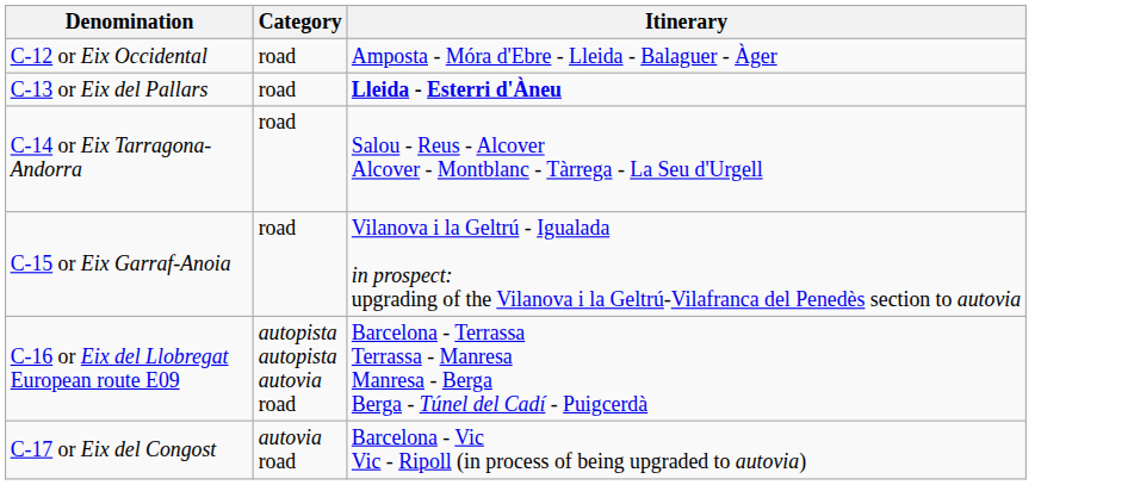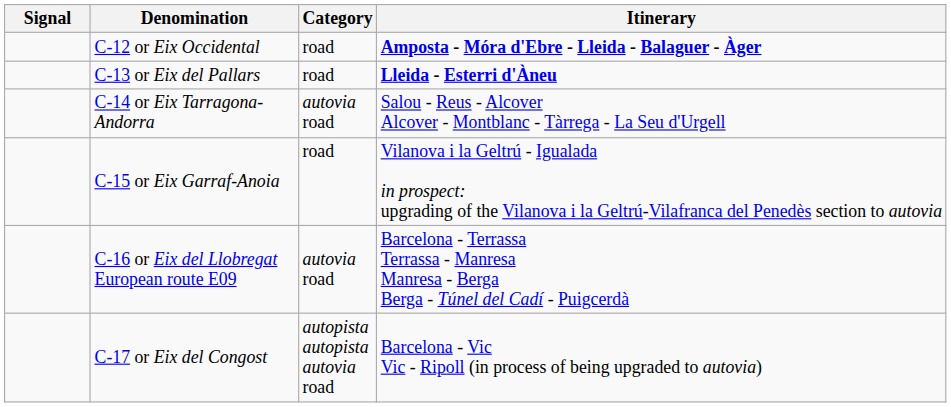 <table class=wikitable>
 <tr>
+<th width=70>Signal</th>
 <th width=180>Denomination</th>
 <th>Category</th>
 <th>Itinerary</th>
 </tr>
 <tr>
+<td></td>
 <td><a href='#'>C-12</a> or <em>Eix Occidental</em></td>
 <td>road</td>
-<td><a href='#'>Amposta</a> - <a href='#'>Móra d'Ebre</a> - <a href='#'>Lleida</a> - <a href='#'>Balaguer</a> - <a href='#'>Àger</a></td>
+<td><strong><a href='#'>Amposta</a> - <a href='#'>Móra d'Ebre</a> - <a href='#'>Lleida</a> - <a href='#'>Balaguer</a> - <a href='#'>Àger</a></strong></td>
 </tr>
 <tr>
+<td></td>
 <td><a href='#'>C-13</a> or <em>Eix del Pallars</em></td>
 <td>road</td>
 <td><strong><a href='#'>Lleida</a> - <a href='#'>Esterri d'Àneu</a></strong></td>
 </tr>
 <tr>
+<td></td>
 <td><a href='#'>C-14</a> or <em>Eix Tarragona-Andorra</em></td>
-<td>road<br><br><br><br></td>
+<td><em>autovia</em><br>road</td>
 <td><a href='#'>Salou</a> - <a href='#'>Reus</a> - <a href='#'>Alcover</a> <br><a href='#'>Alcover</a> - <a href='#'>Montblanc</a> - <a href='#'>Tàrrega</a> - <a href='#'>La Seu d'Urgell</a></td>
 </tr>
 <tr>
+<td></td>
 <td><a href='#'>C-15</a> or <em>Eix Garraf-Anoia</em></td>
 <td>road<br><br><br><br></td>
 <td><a href='#'>Vilanova i la Geltrú</a> - <a href='#'>Igualada</a><br><br><em>in prospect:</em><br> upgrading of the <a href='#'>Vilanova i la Geltrú</a>-<a href='#'>Vilafranca del Penedès</a> section to <em>autovia</em></td>
 </tr>
 <tr>
+<td></td>
 <td><a href='#'>C-16</a> or <em><a href='#'>Eix del Llobregat</a></em><br><a href='#'>European route E09</a></td>
-<td><em>autopista</em><br><em>autopista</em><br><em>autovia</em><br>road</td>
+<td><em>autovia</em><br>road</td>
 <td> <a href='#'>Barcelona</a> - <a href='#'>Terrassa</a><br> <a href='#'>Terrassa</a> - <a href='#'>Manresa</a><br><a href='#'>Manresa</a> - <a href='#'>Berga</a><br><a href='#'>Berga</a> -  <em><a href='#'>Túnel del Cadí</a></em> - <a href='#'>Puigcerdà</a></td>
 </tr>
 <tr>
+<td></td>
 <td><a href='#'>C-17</a> or <em>Eix del Congost</em></td>
-<td><em>autovia</em><br>road</td>
+<td><em>autopista</em><br><em>autopista</em><br><em>autovia</em><br>road</td>
 <td><a href='#'>Barcelona</a> - <a href='#'>Vic</a><br><a href='#'>Vic</a> - <a href='#'>Ripoll</a> (in process of being upgraded to <em>autovia</em>)</td>
 </tr>
 </table>
